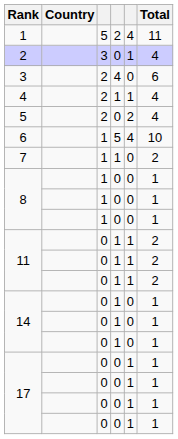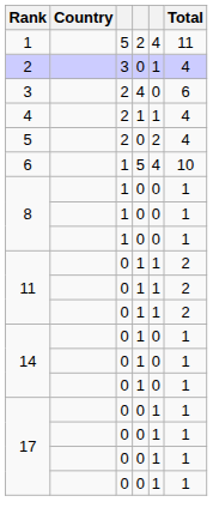 <table class="wikitable" style="text-align: center; font-size: 95%">
 <tr>
 <th>Rank</th>
 <th>Country</th>
 <th></th>
 <th></th>
 <th></th>
 <th>Total</th>
 </tr>
 <tr>
 <td>1</td>
 <td style="text-align: left"></td>
 <td>5</td>
 <td>2</td>
 <td>4</td>
 <td>11</td>
 </tr>
 <tr style="background: #ccccff">
 <td>2</td>
 <td style="text-align: left"></td>
 <td>3</td>
 <td>0</td>
 <td>1</td>
 <td>4</td>
 </tr>
 <tr>
 <td>3</td>
 <td style="text-align: left"></td>
 <td>2</td>
 <td>4</td>
 <td>0</td>
 <td>6</td>
 </tr>
 <tr>
 <td>4</td>
 <td style="text-align: left"></td>
 <td>2</td>
 <td>1</td>
 <td>1</td>
 <td>4</td>
 </tr>
 <tr>
 <td>5</td>
 <td style="text-align: left"></td>
 <td>2</td>
 <td>0</td>
 <td>2</td>
 <td>4</td>
 </tr>
 <tr>
 <td>6</td>
 <td style="text-align: left"></td>
 <td>1</td>
 <td>5</td>
 <td>4</td>
 <td>10</td>
-</tr>
-<tr>
-<td>7</td>
-<td style="text-align: left"></td>
-<td>1</td>
-<td>1</td>
-<td>0</td>
-<td>2</td>
 </tr>
 <tr>
 <td rowspan=3>8</td>
 <td style="text-align: left"></td>
 <td>1</td>
 <td>0</td>
 <td>0</td>
 <td>1</td>
 </tr>
 <tr>
 <td style="text-align: left"></td>
 <td>1</td>
 <td>0</td>
 <td>0</td>
 <td>1</td>
 </tr>
 <tr>
 <td style="text-align: left"></td>
 <td>1</td>
 <td>0</td>
 <td>0</td>
 <td>1</td>
 </tr>
 <tr>
 <td rowspan=3>11</td>
 <td style="text-align: left"></td>
 <td>0</td>
 <td>1</td>
 <td>1</td>
 <td>2</td>
 </tr>
 <tr>
 <td style="text-align: left"></td>
 <td>0</td>
 <td>1</td>
 <td>1</td>
 <td>2</td>
 </tr>
 <tr>
 <td style="text-align: left"></td>
 <td>0</td>
 <td>1</td>
 <td>1</td>
 <td>2</td>
 </tr>
 <tr>
 <td rowspan=3>14</td>
 <td style="text-align: left"></td>
 <td>0</td>
 <td>1</td>
 <td>0</td>
 <td>1</td>
 </tr>
 <tr>
 <td style="text-align: left"></td>
 <td>0</td>
 <td>1</td>
 <td>0</td>
 <td>1</td>
 </tr>
 <tr>
 <td style="text-align: left"></td>
 <td>0</td>
 <td>1</td>
 <td>0</td>
 <td>1</td>
 </tr>
 <tr>
 <td rowspan=4>17</td>
 <td style="text-align: left"></td>
 <td>0</td>
 <td>0</td>
 <td>1</td>
 <td>1</td>
 </tr>
 <tr>
 <td style="text-align: left"></td>
 <td>0</td>
 <td>0</td>
 <td>1</td>
 <td>1</td>
 </tr>
 <tr>
 <td style="text-align: left"></td>
 <td>0</td>
 <td>0</td>
 <td>1</td>
 <td>1</td>
 </tr>
 <tr>
 <td style="text-align: left"></td>
 <td>0</td>
 <td>0</td>
 <td>1</td>
 <td>1</td>
 </tr>
 </table>
